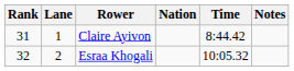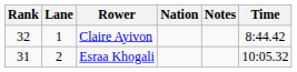 <table class="wikitable sortable" style="text-align:center">
 <tr>
 <th>Rank</th>
 <th>Lane</th>
 <th>Rower</th>
 <th>Nation</th>
+<th>Notes</th>
 <th>Time</th>
-<th>Notes</th>
+</tr>
+<tr>
+<td>32</td>
+<td>1</td>
+<td align=left><a href='#'>Claire Ayivon</a></td>
+<td align=left></td>
+<td></td>
+<td>8:44.42</td>
 </tr>
 <tr>
 <td>31</td>
-<td>1</td>
-<td align=left><a href='#'>Claire Ayivon</a></td>
-<td align=left></td>
-<td>8:44.42</td>
-<td></td>
-</tr>
-<tr>
-<td>32</td>
 <td>2</td>
 <td align=left><a href='#'>Esraa Khogali</a></td>
 <td align=left></td>
+<td></td>
 <td>10:05.32</td>
-<td></td>
 </tr>
 </table>
